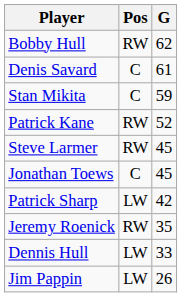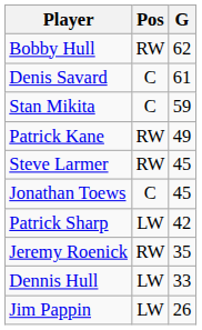 <table class="wikitable" style="text-align:center">
 <tr style="background:#eee;">
 <th>Player</th>
 <th>Pos</th>
 <th>G</th>
 </tr>
 <tr>
 <td style="text-align:left;"><a href='#'>Bobby Hull</a></td>
 <td>RW</td>
 <td>62</td>
 </tr>
 <tr>
 <td style="text-align:left;"><a href='#'>Denis Savard</a></td>
 <td>C</td>
 <td>61</td>
 </tr>
 <tr>
 <td style="text-align:left;"><a href='#'>Stan Mikita</a></td>
 <td>C</td>
 <td>59</td>
 </tr>
 <tr>
 <td style="text-align:left;"><a href='#'>Patrick Kane</a></td>
 <td>RW</td>
-<td>52</td>
+<td>49</td>
 </tr>
 <tr>
 <td style="text-align:left;"><a href='#'>Steve Larmer</a></td>
 <td>RW</td>
 <td>45</td>
 </tr>
 <tr>
 <td style="text-align:left;"><a href='#'>Jonathan Toews</a></td>
 <td>C</td>
 <td>45</td>
 </tr>
 <tr>
 <td style="text-align:left;"><a href='#'>Patrick Sharp</a></td>
 <td>LW</td>
 <td>42</td>
 </tr>
 <tr>
 <td style="text-align:left;"><a href='#'>Jeremy Roenick</a></td>
 <td>RW</td>
 <td>35</td>
 </tr>
 <tr>
 <td style="text-align:left;"><a href='#'>Dennis Hull</a></td>
 <td>LW</td>
 <td>33</td>
 </tr>
 <tr>
 <td style="text-align:left;"><a href='#'>Jim Pappin</a></td>
 <td>LW</td>
 <td>26</td>
 </tr>
 </table>
